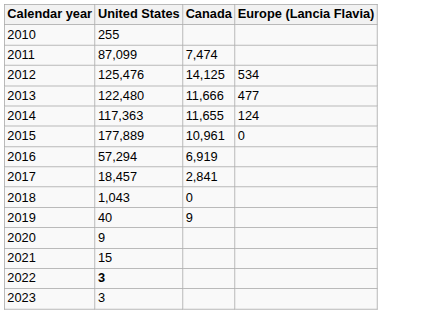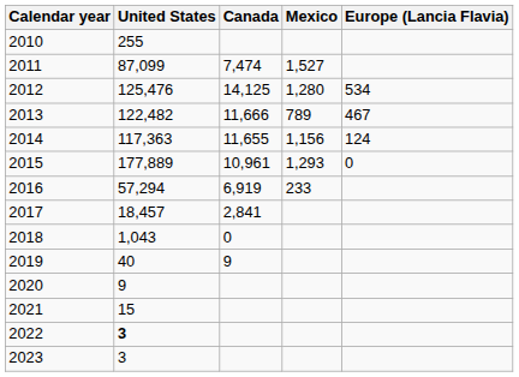 <table class="wikitable">
 <tr>
 <th>Calendar year</th>
 <th>United States</th>
 <th>Canada</th>
+<th>Mexico</th>
 <th>Europe (Lancia Flavia)</th>
 </tr>
 <tr>
 <td>2010</td>
 <td>255</td>
 <td></td>
 <td></td>
+<td></td>
 </tr>
 <tr>
 <td>2011</td>
 <td>87,099</td>
 <td>7,474</td>
+<td>1,527</td>
 <td></td>
 </tr>
 <tr>
 <td>2012</td>
 <td>125,476</td>
 <td>14,125</td>
+<td>1,280</td>
 <td>534</td>
 </tr>
 <tr>
 <td>2013</td>
-<td>122,480</td>
+<td>122,482</td>
 <td>11,666</td>
-<td>477</td>
+<td>789</td>
+<td>467</td>
 </tr>
 <tr>
 <td>2014</td>
 <td>117,363</td>
 <td>11,655</td>
+<td>1,156</td>
 <td>124</td>
 </tr>
 <tr>
 <td>2015</td>
 <td>177,889</td>
 <td>10,961</td>
+<td>1,293</td>
 <td>0</td>
 </tr>
 <tr>
 <td>2016</td>
 <td>57,294</td>
 <td>6,919</td>
+<td>233</td>
 <td></td>
 </tr>
 <tr>
 <td>2017</td>
 <td>18,457</td>
 <td>2,841</td>
 <td></td>
+<td></td>
 </tr>
 <tr>
 <td>2018</td>
 <td>1,043</td>
 <td>0</td>
+<td></td>
 <td></td>
 </tr>
 <tr>
 <td>2019</td>
 <td>40</td>
 <td>9</td>
 <td></td>
+<td></td>
 </tr>
 <tr>
 <td>2020</td>
 <td>9</td>
+<td></td>
 <td></td>
 <td></td>
 </tr>
 <tr>
 <td>2021</td>
 <td>15</td>
 <td></td>
 <td></td>
+<td></td>
 </tr>
 <tr>
 <td>2022</td>
 <td><strong>3</strong></td>
+<td></td>
 <td></td>
 <td></td>
 </tr>
 <tr>
 <td>2023</td>
 <td>3</td>
 <td></td>
 <td></td>
+<td></td>
 </tr>
 </table>
